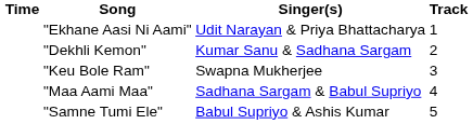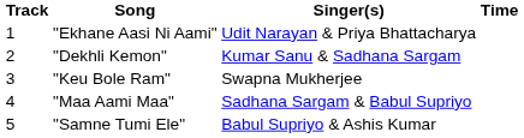 <table bclass="wikitable" style="font-size:95%;">
 <tr>
-<th>Time</th>
+<th>Track</th>
 <th>Song</th>
 <th>Singer(s)</th>
-<th>Track</th>
+<th>Time</th>
 </tr>
 <tr>
-<td></td>
+<td>1</td>
 <td>"Ekhane Aasi Ni Aami"</td>
 <td><a href='#'>Udit Narayan</a> & Priya  Bhattacharya</td>
-<td>1</td>
+<td></td>
 </tr>
 <tr>
-<td></td>
+<td>2</td>
 <td>"Dekhli Kemon"</td>
 <td><a href='#'>Kumar Sanu</a> & <a href='#'>Sadhana Sargam</a></td>
-<td>2</td>
+<td></td>
 </tr>
 <tr>
-<td></td>
+<td>3</td>
 <td>"Keu Bole Ram"</td>
 <td>Swapna  Mukherjee</td>
-<td>3</td>
+<td></td>
 </tr>
 <tr>
-<td></td>
+<td>4</td>
 <td>"Maa Aami Maa"</td>
 <td><a href='#'>Sadhana Sargam</a> & <a href='#'>Babul Supriyo</a></td>
-<td>4</td>
+<td></td>
 </tr>
 <tr>
-<td></td>
+<td>5</td>
 <td>"Samne Tumi Ele"</td>
 <td><a href='#'>Babul Supriyo</a> & Ashis Kumar</td>
-<td>5</td>
+<td></td>
 </tr>
 </table>
